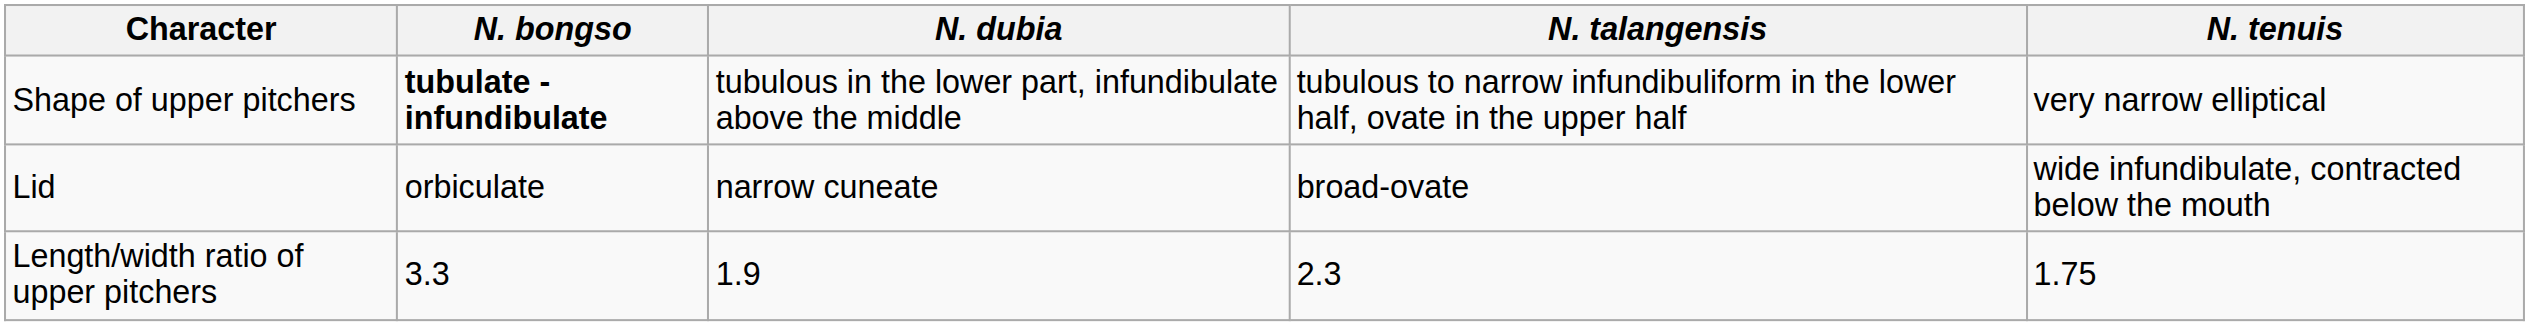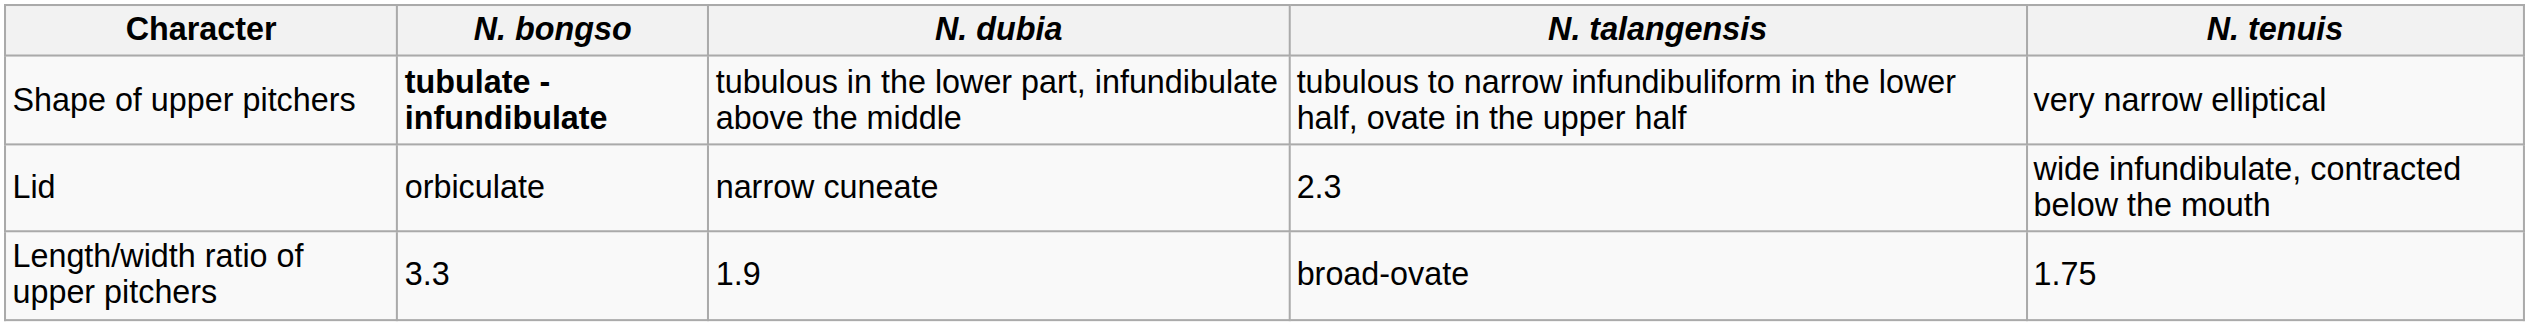 <table class="wikitable" text-align: left;">
 <tr>
 <th>Character</th>
 <th><em>N. bongso</em></th>
 <th><em>N. dubia</em></th>
 <th><em>N. talangensis</em></th>
 <th><em>N. tenuis</em></th>
 </tr>
 <tr>
 <td>Shape of upper pitchers</td>
 <td><strong>tubulate - infundibulate</strong></td>
 <td>tubulous in the lower part, infundibulate above the middle</td>
 <td>tubulous to narrow infundibuliform in the lower half, ovate in the upper half</td>
 <td>very narrow elliptical</td>
 </tr>
 <tr>
 <td>Lid</td>
 <td>orbiculate</td>
 <td>narrow cuneate</td>
-<td>broad-ovate</td>
+<td>2.3</td>
 <td>wide infundibulate, contracted below the mouth</td>
 </tr>
 <tr>
 <td>Length/width ratio of upper pitchers</td>
 <td>3.3</td>
 <td>1.9</td>
-<td>2.3</td>
+<td>broad-ovate</td>
 <td>1.75</td>
 </tr>
 </table>
